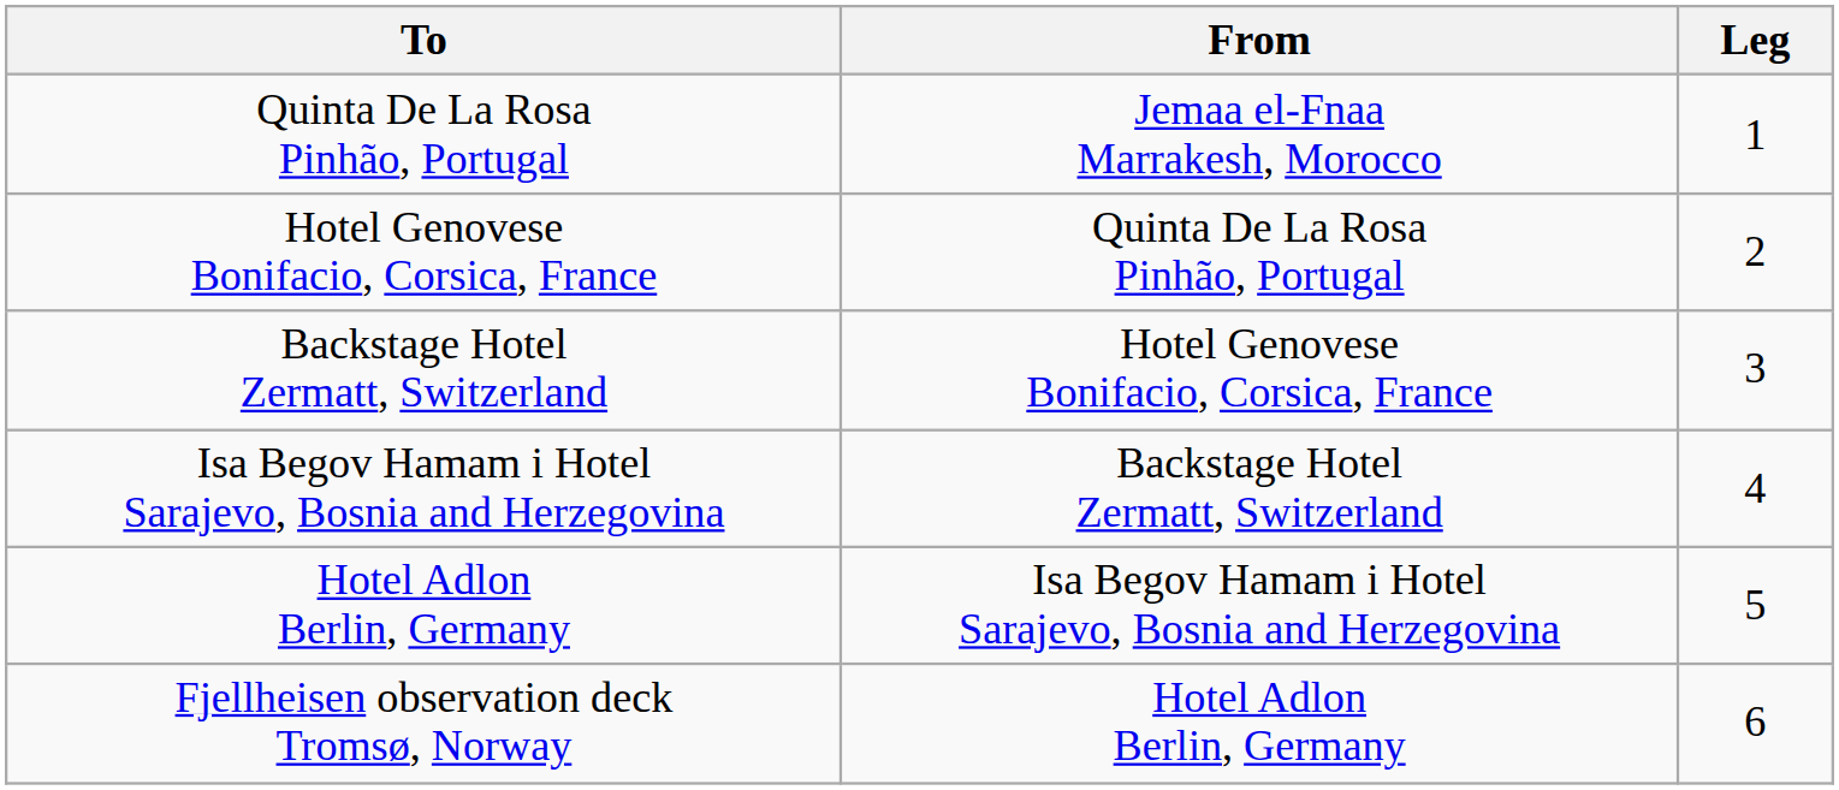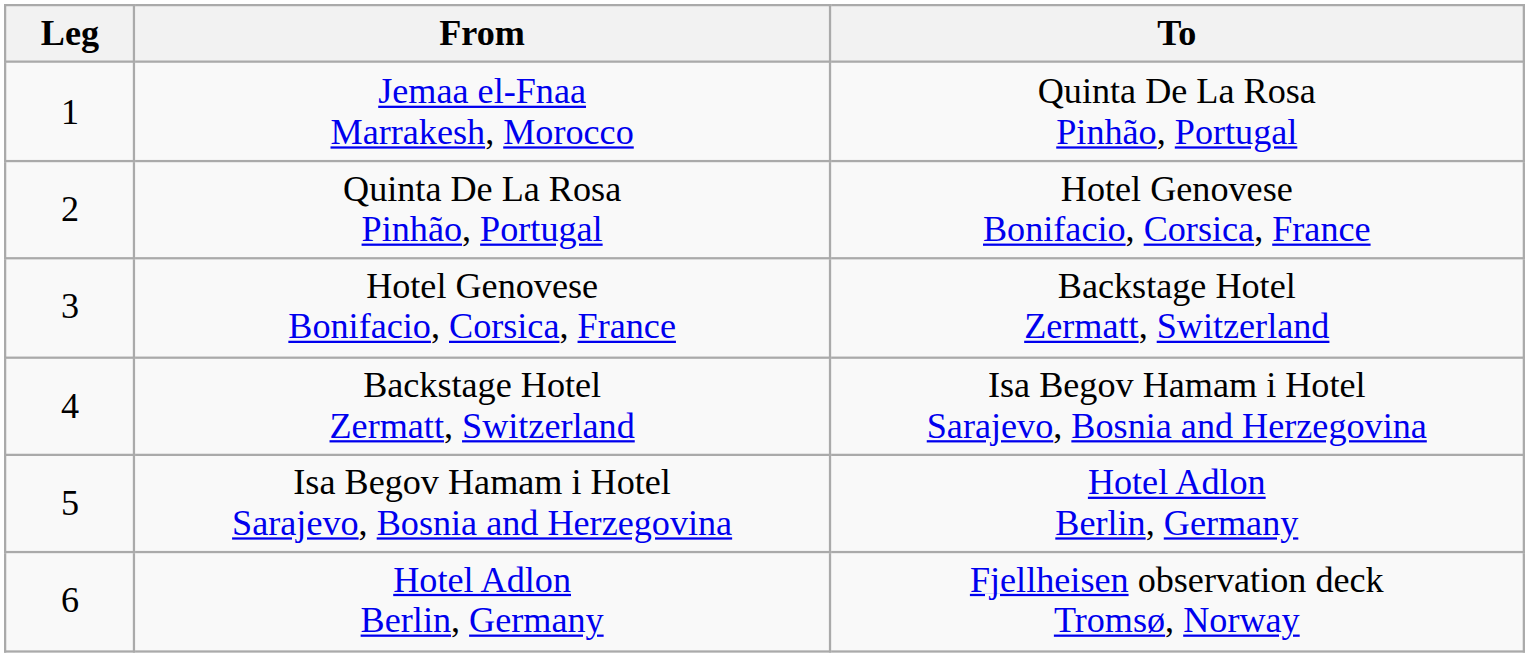 <table class="wikitable">
 <tr>
+<th style="width:50px">Leg</th>
+<th style="width:300px">From</th>
 <th style="width:300px">To</th>
-<th style="width:300px">From</th>
-<th style="width:50px">Leg</th>
 </tr>
 <tr>
+<td style="text-align:center">1</td>
+<td style="text-align:center"><a href='#'>Jemaa el-Fnaa</a><br><a href='#'>Marrakesh</a>, <a href='#'>Morocco</a></td>
 <td style="text-align:center">Quinta De La Rosa<br><a href='#'>Pinhão</a>, <a href='#'>Portugal</a></td>
-<td style="text-align:center"><a href='#'>Jemaa el-Fnaa</a><br><a href='#'>Marrakesh</a>, <a href='#'>Morocco</a></td>
-<td style="text-align:center">1</td>
 </tr>
 <tr>
+<td style="text-align:center">2</td>
+<td style="text-align:center">Quinta De La Rosa<br><a href='#'>Pinhão</a>, <a href='#'>Portugal</a></td>
 <td style="text-align:center">Hotel Genovese<br><a href='#'>Bonifacio</a>, <a href='#'>Corsica</a>, <a href='#'>France</a></td>
-<td style="text-align:center">Quinta De La Rosa<br><a href='#'>Pinhão</a>, <a href='#'>Portugal</a></td>
-<td style="text-align:center">2</td>
 </tr>
 <tr>
+<td style="text-align:center">3</td>
+<td style="text-align:center">Hotel Genovese<br><a href='#'>Bonifacio</a>, <a href='#'>Corsica</a>, <a href='#'>France</a></td>
 <td style="text-align:center">Backstage Hotel <br><a href='#'>Zermatt</a>, <a href='#'>Switzerland</a></td>
-<td style="text-align:center">Hotel Genovese<br><a href='#'>Bonifacio</a>, <a href='#'>Corsica</a>, <a href='#'>France</a></td>
-<td style="text-align:center">3</td>
 </tr>
 <tr>
+<td style="text-align:center">4</td>
+<td style="text-align:center">Backstage Hotel <br><a href='#'>Zermatt</a>, <a href='#'>Switzerland</a></td>
 <td style="text-align:center">Isa Begov Hamam i Hotel<br><a href='#'>Sarajevo</a>, <a href='#'>Bosnia and Herzegovina</a></td>
-<td style="text-align:center">Backstage Hotel <br><a href='#'>Zermatt</a>, <a href='#'>Switzerland</a></td>
-<td style="text-align:center">4</td>
 </tr>
 <tr>
+<td style="text-align:center">5</td>
+<td style="text-align:center">Isa Begov Hamam i Hotel<br><a href='#'>Sarajevo</a>, <a href='#'>Bosnia and Herzegovina</a></td>
 <td style="text-align:center"><a href='#'>Hotel Adlon</a><br><a href='#'>Berlin</a>, <a href='#'>Germany</a></td>
-<td style="text-align:center">Isa Begov Hamam i Hotel<br><a href='#'>Sarajevo</a>, <a href='#'>Bosnia and Herzegovina</a></td>
-<td style="text-align:center">5</td>
 </tr>
 <tr>
+<td style="text-align:center">6</td>
+<td style="text-align:center"><a href='#'>Hotel Adlon</a><br><a href='#'>Berlin</a>, <a href='#'>Germany</a></td>
 <td style="text-align:center"><a href='#'>Fjellheisen</a> observation deck<br><a href='#'>Tromsø</a>, <a href='#'>Norway</a></td>
-<td style="text-align:center"><a href='#'>Hotel Adlon</a><br><a href='#'>Berlin</a>, <a href='#'>Germany</a></td>
-<td style="text-align:center">6</td>
 </tr>
 </table>
